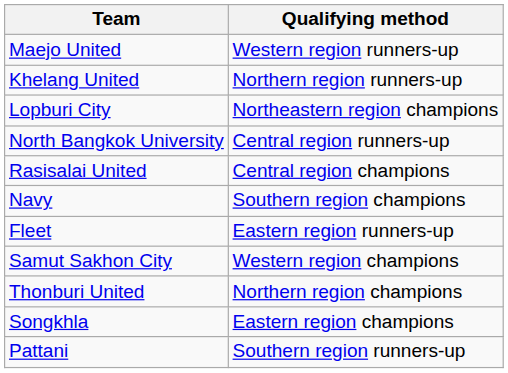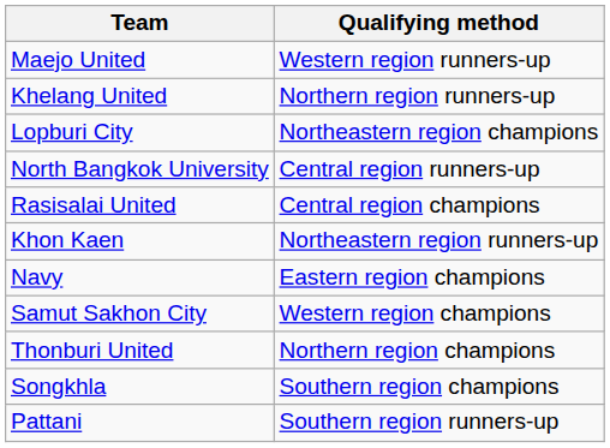 <table class="wikitable">
 <tr>
 <th>Team</th>
 <th>Qualifying method</th>
 </tr>
 <tr>
 <td><a href='#'>Maejo United</a></td>
 <td><a href='#'>Western region</a> runners-up</td>
 </tr>
 <tr>
 <td><a href='#'>Khelang United</a></td>
 <td><a href='#'>Northern region</a> runners-up</td>
 </tr>
 <tr>
 <td><a href='#'>Lopburi City</a></td>
 <td><a href='#'>Northeastern region</a> champions</td>
 </tr>
 <tr>
 <td><a href='#'>North Bangkok University</a></td>
 <td><a href='#'>Central region</a> runners-up</td>
 </tr>
 <tr>
 <td><a href='#'>Rasisalai United</a></td>
 <td><a href='#'>Central region</a> champions</td>
 </tr>
 <tr>
-<td><a href='#'>Navy</a></td>
-<td><a href='#'>Southern region</a> champions</td>
+<td><a href='#'>Khon Kaen</a></td>
+<td><a href='#'>Northeastern region</a> runners-up</td>
 </tr>
 <tr>
-<td><a href='#'>Fleet</a></td>
-<td><a href='#'>Eastern region</a> runners-up</td>
+<td><a href='#'>Navy</a></td>
+<td><a href='#'>Eastern region</a> champions</td>
 </tr>
 <tr>
 <td><a href='#'>Samut Sakhon City</a></td>
 <td><a href='#'>Western region</a> champions</td>
 </tr>
 <tr>
 <td><a href='#'>Thonburi United</a></td>
 <td><a href='#'>Northern region</a> champions</td>
 </tr>
 <tr>
 <td><a href='#'>Songkhla</a></td>
-<td><a href='#'>Eastern region</a> champions</td>
+<td><a href='#'>Southern region</a> champions</td>
 </tr>
 <tr>
 <td><a href='#'>Pattani</a></td>
 <td><a href='#'>Southern region</a> runners-up</td>
 </tr>
 </table>
